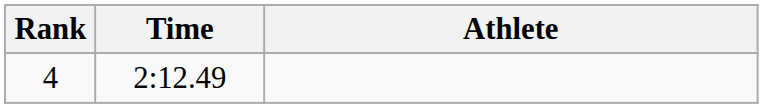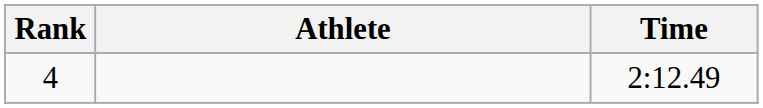 <table class=wikitable style="text-align:center">
 <tr>
 <th width=40>Rank</th>
+<th width=250>Athlete</th>
 <th width=80>Time</th>
-<th width=250>Athlete</th>
 </tr>
 <tr>
 <td>4</td>
+<td align=left></td>
 <td>2:12.49</td>
-<td align=left></td>
 </tr>
 </table>
